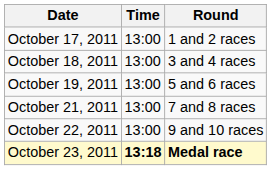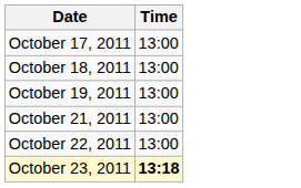 <table class="wikitable">
 <tr>
 <th>Date</th>
 <th>Time</th>
-<th>Round</th>
 </tr>
 <tr>
 <td>October 17, 2011</td>
 <td>13:00</td>
-<td>1 and 2 races</td>
 </tr>
 <tr>
 <td>October 18, 2011</td>
 <td>13:00</td>
-<td>3 and 4 races</td>
 </tr>
 <tr>
 <td>October 19, 2011</td>
 <td>13:00</td>
-<td>5 and 6 races</td>
 </tr>
 <tr>
 <td>October 21, 2011</td>
 <td>13:00</td>
-<td>7 and 8 races</td>
 </tr>
 <tr>
 <td>October 22, 2011</td>
 <td>13:00</td>
-<td>9 and 10 races</td>
 </tr>
 <tr style=background:lemonchiffon>
 <td>October 23, 2011</td>
 <td><strong>13:18</strong></td>
-<td><strong>Medal race</strong></td>
 </tr>
 </table>
